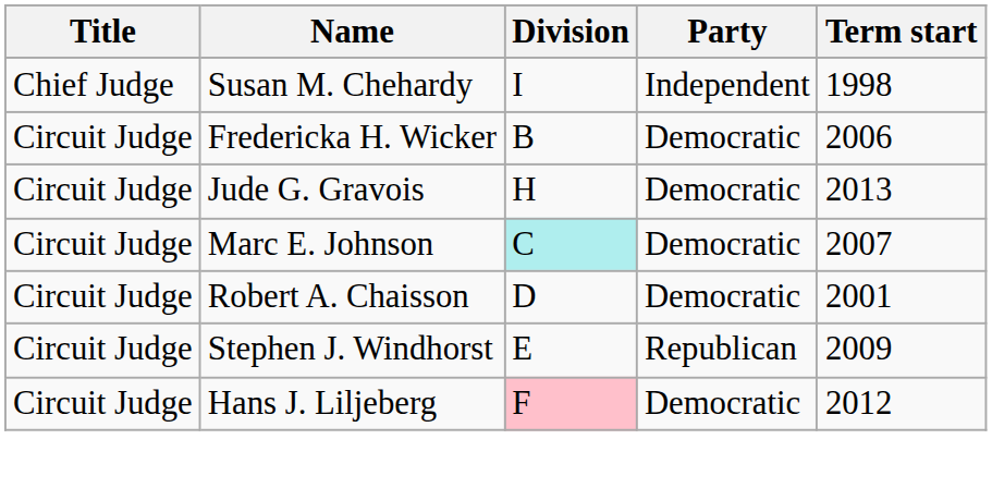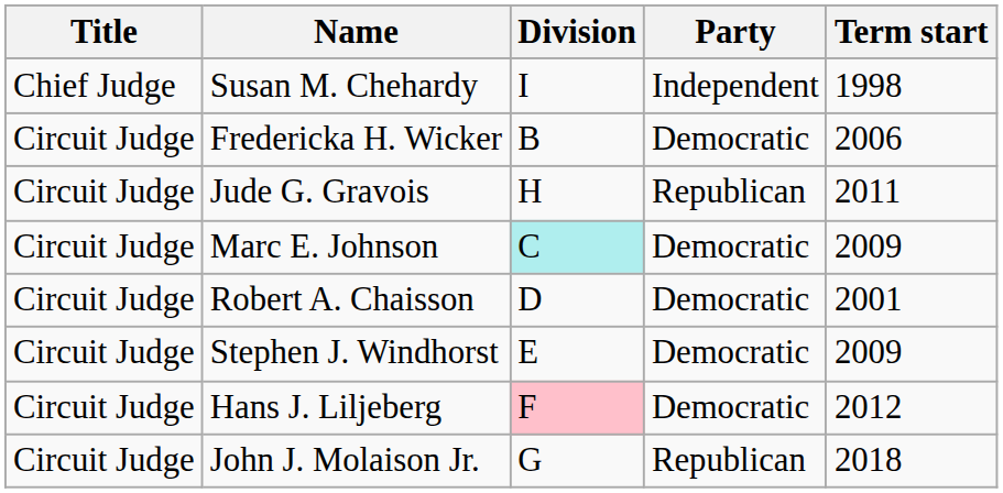 <table class = "wikitable">
 <tr>
 <th>Title</th>
 <th>Name</th>
 <th>Division</th>
 <th>Party</th>
 <th>Term start</th>
 </tr>
 <tr>
 <td>Chief Judge</td>
 <td>Susan M. Chehardy</td>
 <td>I</td>
 <td>Independent</td>
 <td>1998</td>
 </tr>
 <tr>
 <td>Circuit Judge</td>
 <td>Fredericka H. Wicker</td>
 <td>B</td>
 <td>Democratic</td>
 <td>2006</td>
 </tr>
 <tr>
 <td>Circuit Judge</td>
 <td>Jude G. Gravois</td>
 <td>H</td>
-<td>Democratic</td>
-<td>2013</td>
+<td>Republican</td>
+<td>2011</td>
 </tr>
 <tr>
 <td>Circuit Judge</td>
 <td>Marc E. Johnson</td>
 <td style="background: paleturquoise;">C</td>
 <td>Democratic</td>
-<td>2007</td>
+<td>2009</td>
 </tr>
 <tr>
 <td>Circuit Judge</td>
 <td>Robert A. Chaisson</td>
 <td>D</td>
 <td>Democratic</td>
 <td>2001</td>
 </tr>
 <tr>
 <td>Circuit Judge</td>
 <td>Stephen J. Windhorst</td>
 <td>E</td>
-<td>Republican</td>
+<td>Democratic</td>
 <td>2009</td>
 </tr>
 <tr>
 <td>Circuit Judge</td>
 <td>Hans J. Liljeberg</td>
 <td style="background: pink;">F</td>
 <td>Democratic</td>
 <td>2012</td>
 </tr>
+<tr>
+<td>Circuit Judge</td>
+<td>John J. Molaison Jr.</td>
+<td>G</td>
+<td>Republican</td>
+<td>2018</td>
+</tr>
 </table>
